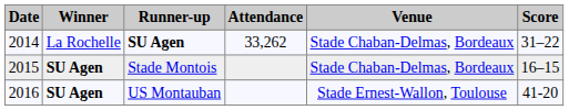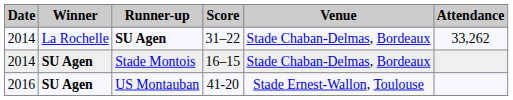 <table bgcolor="#f7f8ff" cellpadding="3" cellspacing="0" border="1" style="font-size: 95%; border: gray solid 1px; border-collapse: collapse;">
 <tr bgcolor="#CCCCCC">
 <td><strong>Date</strong></td>
 <td align=center><strong>Winner</strong></td>
 <td align=center><strong>Runner-up</strong></td>
+<td align=center><strong>Score</strong></td>
+<td align=center><strong>Venue</strong></td>
 <td align=center><strong>Attendance</strong></td>
-<td align=center><strong>Venue</strong></td>
-<td align=center><strong>Score</strong></td>
 </tr>
 <tr>
 <td align=center>2014</td>
 <td><a href='#'>La Rochelle</a></td>
 <td><strong>SU Agen</strong></td>
+<td align=center>31–22</td>
+<td align=center><a href='#'>Stade Chaban-Delmas</a>, <a href='#'>Bordeaux</a></td>
 <td align=center>33,262</td>
-<td align=center><a href='#'>Stade Chaban-Delmas</a>, <a href='#'>Bordeaux</a></td>
-<td align=center>31–22</td>
 </tr>
 <tr bgcolor=#efefef>
-<td align=center>2015</td>
+<td align=center>2014</td>
 <td><strong>SU Agen</strong></td>
 <td><a href='#'>Stade Montois</a></td>
+<td align=center>16–15</td>
+<td align=center><a href='#'>Stade Chaban-Delmas</a>, <a href='#'>Bordeaux</a></td>
 <td align=center></td>
-<td align=center><a href='#'>Stade Chaban-Delmas</a>, <a href='#'>Bordeaux</a></td>
-<td align=center>16–15</td>
 </tr>
 <tr>
 <td align=center>2016</td>
 <td><strong>SU Agen</strong></td>
 <td><a href='#'>US Montauban</a></td>
+<td align=center>41-20</td>
+<td align=center><a href='#'>Stade Ernest-Wallon</a>, <a href='#'>Toulouse</a></td>
 <td align=center></td>
-<td align=center><a href='#'>Stade Ernest-Wallon</a>, <a href='#'>Toulouse</a></td>
-<td align=center>41-20</td>
 </tr>
 </table>
